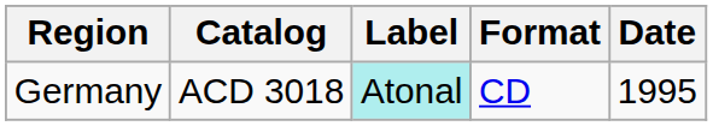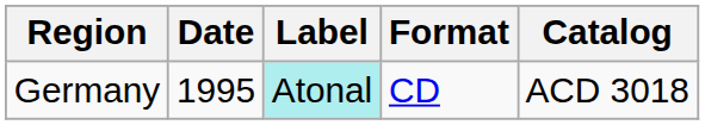 <table class="wikitable">
 <tr>
 <th>Region</th>
-<th>Catalog</th>
+<th>Date</th>
 <th>Label</th>
 <th>Format</th>
-<th>Date</th>
+<th>Catalog</th>
 </tr>
 <tr>
 <td>Germany</td>
-<td>ACD 3018</td>
+<td>1995</td>
 <td style="background: paleturquoise;">Atonal</td>
 <td><a href='#'>CD</a></td>
-<td>1995</td>
+<td>ACD 3018</td>
 </tr>
 </table>
